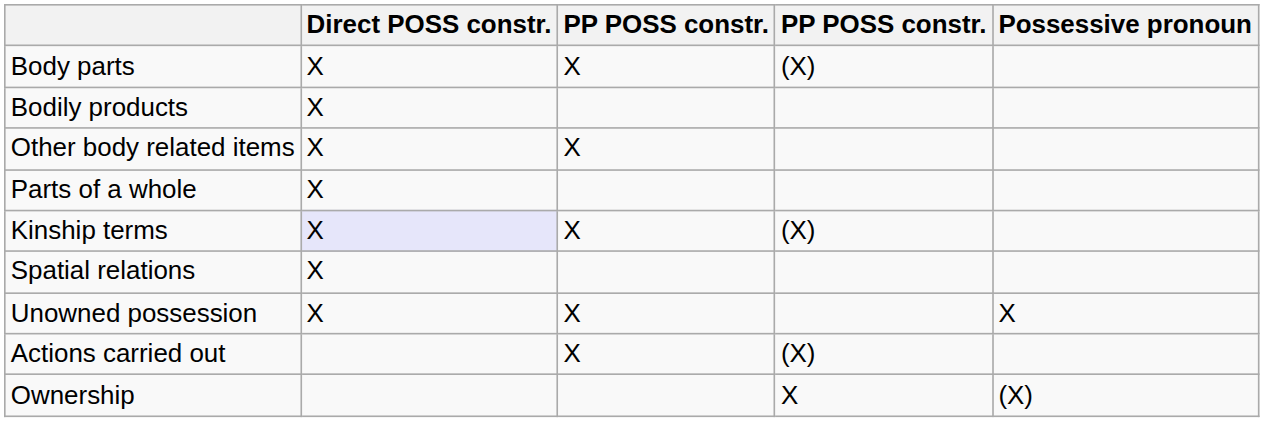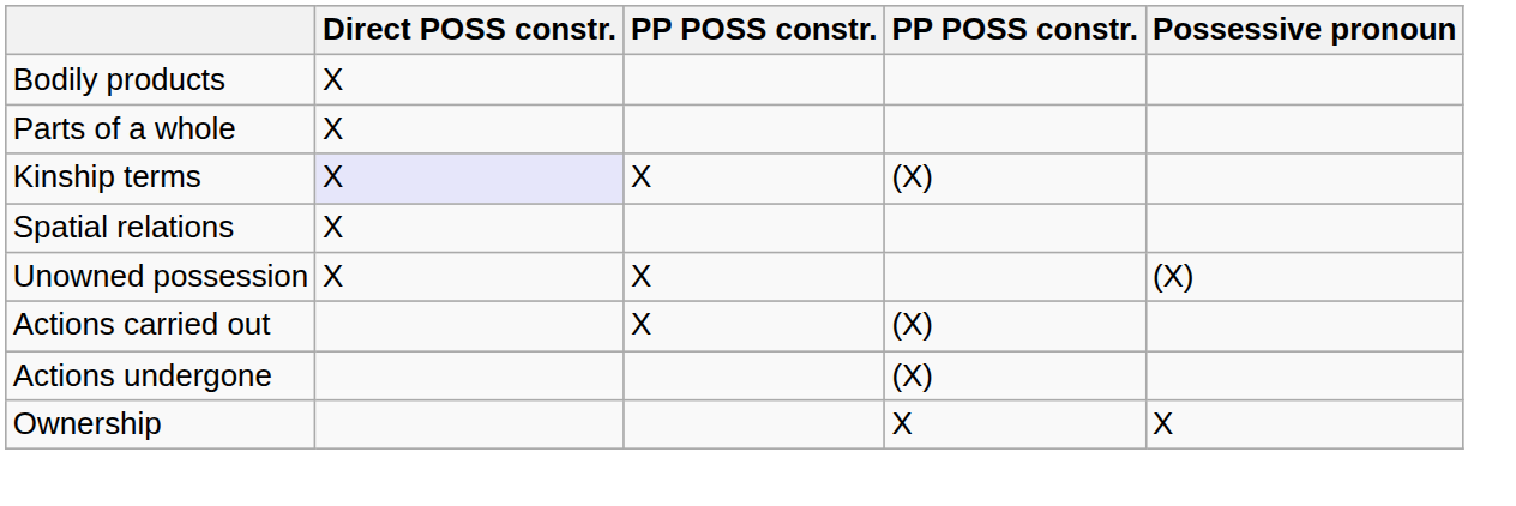 <table class="wikitable">
 <tr>
 <th></th>
 <th>Direct POSS constr.</th>
 <th> PP POSS constr.</th>
 <th> PP POSS constr.</th>
 <th>Possessive pronoun</th>
 </tr>
 <tr>
-<td>Body parts</td>
-<td>X</td>
-<td>X</td>
-<td>(X)</td>
-<td></td>
-</tr>
-<tr>
 <td>Bodily products</td>
 <td>X</td>
 <td></td>
-<td></td>
-<td></td>
-</tr>
-<tr>
-<td>Other body related items</td>
-<td>X</td>
-<td>X</td>
 <td></td>
 <td></td>
 </tr>
 <tr>
 <td>Parts of a whole</td>
 <td>X</td>
 <td></td>
 <td></td>
 <td></td>
 </tr>
 <tr>
 <td>Kinship terms</td>
 <td style="background: lavender;">X</td>
 <td>X</td>
 <td>(X)</td>
 <td></td>
 </tr>
 <tr>
 <td>Spatial relations</td>
 <td>X</td>
 <td></td>
 <td></td>
 <td></td>
 </tr>
 <tr>
 <td>Unowned possession</td>
 <td>X</td>
 <td>X</td>
 <td></td>
-<td>X</td>
+<td>(X)</td>
 </tr>
 <tr>
 <td>Actions carried out</td>
 <td></td>
 <td>X</td>
 <td>(X)</td>
 <td></td>
 </tr>
 <tr>
+<td>Actions undergone</td>
+<td></td>
+<td></td>
+<td>(X)</td>
+<td></td>
+</tr>
+<tr>
 <td>Ownership</td>
 <td></td>
 <td></td>
 <td>X</td>
-<td>(X)</td>
+<td>X</td>
 </tr>
 </table>
